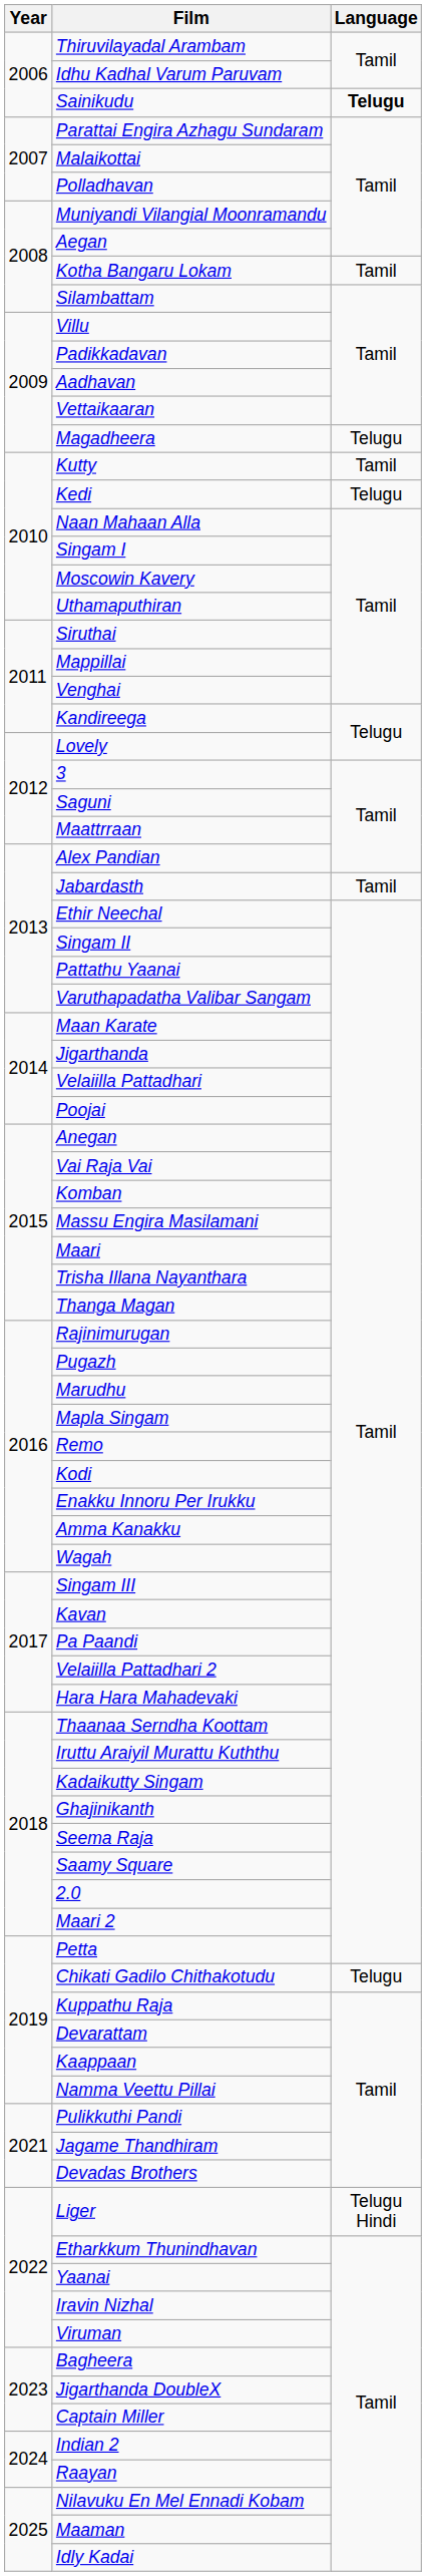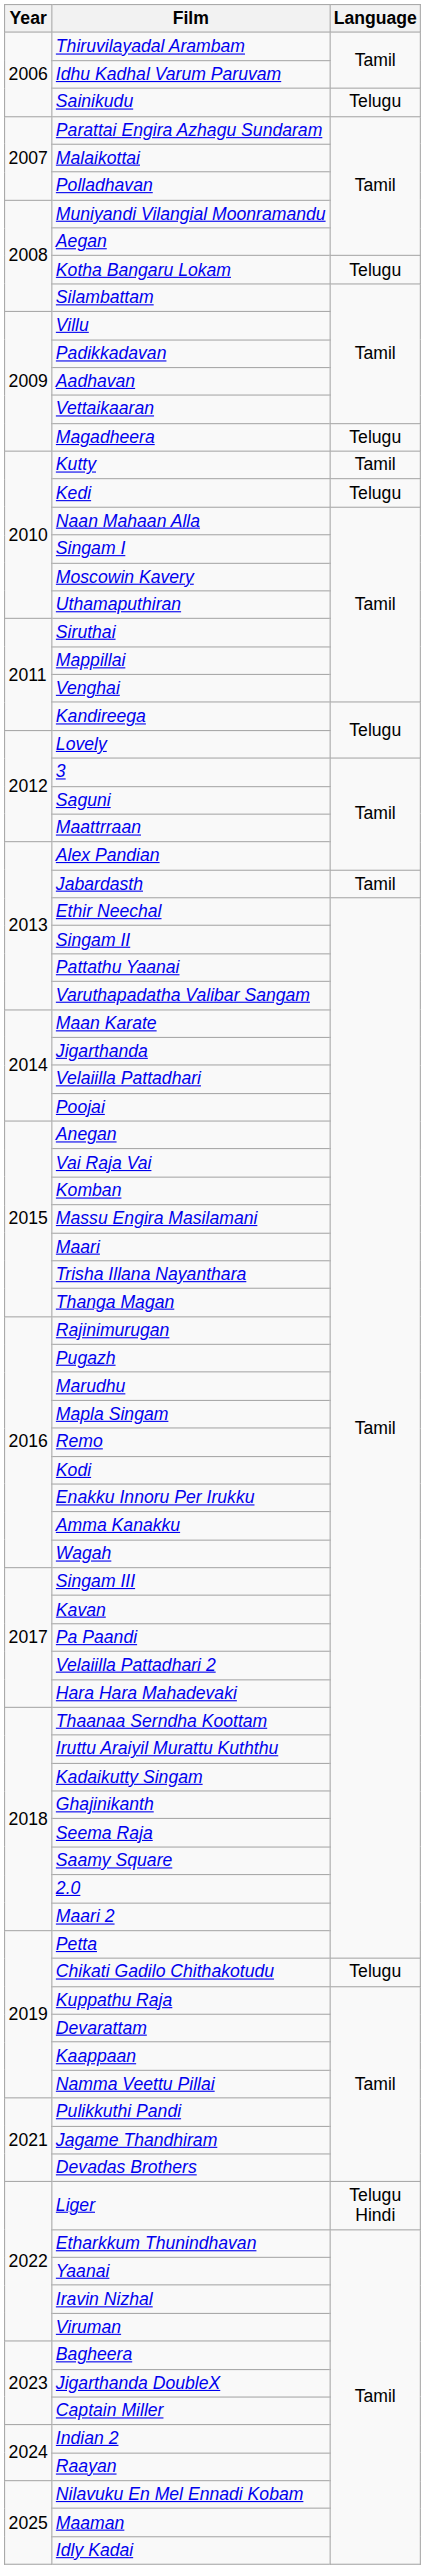 <table class="wikitable sortable">
 <tr>
 <th>Year</th>
 <th>Film</th>
 <th>Language</th>
 </tr>
 <tr>
 <td rowspan="3">2006</td>
 <td><em><a href='#'>Thiruvilayadal Arambam</a></em></td>
 <td rowspan="2" style="text-align:center;">Tamil</td>
 </tr>
 <tr>
 <td><em><a href='#'>Idhu Kadhal Varum Paruvam</a></em></td>
 </tr>
 <tr>
 <td><em><a href='#'>Sainikudu</a></em></td>
-<td style="text-align:center;"><strong>Telugu</strong></td>
+<td style="text-align:center;">Telugu</td>
 </tr>
 <tr>
 <td rowspan="3">2007</td>
 <td><em><a href='#'>Parattai Engira Azhagu Sundaram</a></em></td>
 <td rowspan="5" style="text-align:center;">Tamil</td>
 </tr>
 <tr>
 <td><em><a href='#'>Malaikottai</a></em></td>
 </tr>
 <tr>
 <td><em><a href='#'>Polladhavan</a></em></td>
 </tr>
 <tr>
 <td rowspan="4">2008</td>
 <td><em><a href='#'>Muniyandi Vilangial Moonramandu</a></em></td>
 </tr>
 <tr>
 <td><em><a href='#'>Aegan</a></em></td>
 </tr>
 <tr>
 <td><em><a href='#'>Kotha Bangaru Lokam</a></em></td>
-<td style="text-align:center;">Tamil</td>
+<td style="text-align:center;">Telugu</td>
 </tr>
 <tr>
 <td><em><a href='#'>Silambattam</a></em></td>
 <td rowspan="5" style="text-align:center;">Tamil</td>
 </tr>
 <tr>
 <td rowspan="5">2009</td>
 <td><em><a href='#'>Villu</a></em></td>
 </tr>
 <tr>
 <td><em><a href='#'>Padikkadavan</a></em></td>
 </tr>
 <tr>
 <td><em><a href='#'>Aadhavan</a> </em></td>
 </tr>
 <tr>
 <td><em><a href='#'>Vettaikaaran</a> </em></td>
 </tr>
 <tr>
 <td><em><a href='#'>Magadheera</a> </em></td>
 <td style="text-align:center;">Telugu</td>
 </tr>
 <tr>
 <td rowspan="6">2010</td>
 <td><em><a href='#'>Kutty</a></em></td>
 <td style="text-align:center;">Tamil</td>
 </tr>
 <tr>
 <td><em><a href='#'>Kedi</a></em></td>
 <td style="text-align:center;">Telugu</td>
 </tr>
 <tr>
 <td><em><a href='#'>Naan Mahaan Alla</a></em></td>
 <td rowspan="7" style="text-align:center;">Tamil</td>
 </tr>
 <tr>
 <td><em><a href='#'>Singam I</a></em></td>
 </tr>
 <tr>
 <td><em><a href='#'>Moscowin Kavery</a> </em></td>
 </tr>
 <tr>
 <td><em><a href='#'>Uthamaputhiran</a></em></td>
 </tr>
 <tr>
 <td rowspan="4">2011</td>
 <td><em><a href='#'>Siruthai</a></em></td>
 </tr>
 <tr>
 <td><em><a href='#'>Mappillai</a></em></td>
 </tr>
 <tr>
 <td><em><a href='#'>Venghai</a> </em></td>
 </tr>
 <tr>
 <td><em><a href='#'>Kandireega</a></em></td>
 <td rowspan="2" style="text-align:center;">Telugu</td>
 </tr>
 <tr>
 <td rowspan="4">2012</td>
 <td><em><a href='#'>Lovely</a> </em></td>
 </tr>
 <tr>
 <td><em><a href='#'>3</a></em></td>
 <td rowspan="4" style="text-align:center;">Tamil</td>
 </tr>
 <tr>
 <td><em><a href='#'>Saguni</a></em></td>
 </tr>
 <tr>
 <td><em><a href='#'>Maattrraan</a> </em></td>
 </tr>
 <tr>
 <td rowspan="6">2013</td>
 <td><em><a href='#'>Alex Pandian</a> </em></td>
 </tr>
 <tr>
 <td><em><a href='#'>Jabardasth</a></em></td>
 <td style="text-align:center;">Tamil</td>
 </tr>
 <tr>
 <td><em><a href='#'>Ethir Neechal</a></em></td>
 <td rowspan="38" style="text-align:center;">Tamil</td>
 </tr>
 <tr>
 <td><em><a href='#'>Singam II</a>  </em></td>
 </tr>
 <tr>
 <td><em><a href='#'>Pattathu Yaanai</a> </em></td>
 </tr>
 <tr>
 <td><em><a href='#'>Varuthapadatha Valibar Sangam</a> </em></td>
 </tr>
 <tr>
 <td rowspan="4">2014</td>
 <td><em><a href='#'>Maan Karate</a></em></td>
 </tr>
 <tr>
 <td><em><a href='#'>Jigarthanda</a> </em></td>
 </tr>
 <tr>
 <td><em><a href='#'>Velaiilla Pattadhari</a></em></td>
 </tr>
 <tr>
 <td><em><a href='#'>Poojai</a></em></td>
 </tr>
 <tr>
 <td rowspan="7">2015</td>
 <td><em><a href='#'>Anegan</a> </em></td>
 </tr>
 <tr>
 <td><em><a href='#'>Vai Raja Vai</a> </em></td>
 </tr>
 <tr>
 <td><em><a href='#'>Komban</a> </em></td>
 </tr>
 <tr>
 <td><em><a href='#'>Massu Engira Masilamani</a> </em></td>
 </tr>
 <tr>
 <td><em><a href='#'>Maari</a> </em></td>
 </tr>
 <tr>
 <td><em><a href='#'>Trisha Illana Nayanthara</a></em></td>
 </tr>
 <tr>
 <td><em><a href='#'>Thanga Magan</a> </em></td>
 </tr>
 <tr>
 <td rowspan="9">2016</td>
 <td><em><a href='#'>Rajinimurugan</a>  </em></td>
 </tr>
 <tr>
 <td><em><a href='#'>Pugazh</a> </em></td>
 </tr>
 <tr>
 <td><em><a href='#'>Marudhu</a> </em></td>
 </tr>
 <tr>
 <td><em><a href='#'>Mapla Singam</a></em></td>
 </tr>
 <tr>
 <td><em> <a href='#'>Remo</a></em></td>
 </tr>
 <tr>
 <td><em><a href='#'>Kodi</a></em></td>
 </tr>
 <tr>
 <td><em><a href='#'>Enakku Innoru Per Irukku</a></em></td>
 </tr>
 <tr>
 <td><em><a href='#'>Amma Kanakku</a> </em></td>
 </tr>
 <tr>
 <td><em><a href='#'>Wagah</a></em></td>
 </tr>
 <tr>
 <td rowspan="5">2017</td>
 <td><em><a href='#'>Singam III</a></em></td>
 </tr>
 <tr>
 <td><em><a href='#'>Kavan</a></em></td>
 </tr>
 <tr>
 <td><em><a href='#'>Pa Paandi</a> </em></td>
 </tr>
 <tr>
 <td><em><a href='#'>Velaiilla Pattadhari 2</a> </em></td>
 </tr>
 <tr>
 <td><em><a href='#'>Hara Hara Mahadevaki</a></em></td>
 </tr>
 <tr>
 <td rowspan="8">2018</td>
 <td><em><a href='#'>Thaanaa Serndha Koottam</a></em></td>
 </tr>
 <tr>
 <td><em><a href='#'>Iruttu Araiyil Murattu Kuththu</a></em></td>
 </tr>
 <tr>
 <td><em><a href='#'>Kadaikutty Singam</a> </em></td>
 </tr>
 <tr>
 <td><em><a href='#'>Ghajinikanth</a></em></td>
 </tr>
 <tr>
 <td><em><a href='#'>Seema Raja</a></em></td>
 </tr>
 <tr>
 <td><em><a href='#'>Saamy Square</a> </em></td>
 </tr>
 <tr>
 <td><em><a href='#'>2.0</a> </em></td>
 </tr>
 <tr>
 <td><em><a href='#'>Maari 2</a></em></td>
 </tr>
 <tr>
 <td rowspan="6">2019</td>
 <td><em><a href='#'>Petta</a></em></td>
 </tr>
 <tr>
 <td><em><a href='#'>Chikati Gadilo Chithakotudu</a> </em></td>
 <td style="text-align:center;">Telugu</td>
 </tr>
 <tr>
 <td><em><a href='#'>Kuppathu Raja</a></em></td>
 <td rowspan="7" style="text-align:center;">Tamil</td>
 </tr>
 <tr>
 <td><em><a href='#'>Devarattam</a> </em></td>
 </tr>
 <tr>
 <td><em><a href='#'>Kaappaan</a></em></td>
 </tr>
 <tr>
 <td><em><a href='#'>Namma Veettu Pillai</a></em></td>
 </tr>
 <tr>
 <td rowspan="3">2021</td>
 <td><em><a href='#'>Pulikkuthi Pandi</a></em></td>
 </tr>
 <tr>
 <td><em><a href='#'>Jagame Thandhiram</a> </em></td>
 </tr>
 <tr>
 <td><em><a href='#'>Devadas Brothers</a> </em></td>
 </tr>
 <tr>
 <td rowspan="5">2022</td>
 <td><em><a href='#'>Liger</a></em></td>
 <td style="text-align:center;">Telugu<br>Hindi</td>
 </tr>
 <tr>
 <td><em><a href='#'>Etharkkum Thunindhavan</a></em></td>
 <td rowspan="12" style="text-align:center;">Tamil</td>
 </tr>
 <tr>
 <td><em><a href='#'>Yaanai</a></em></td>
 </tr>
 <tr>
 <td><em><a href='#'>Iravin Nizhal</a></em></td>
 </tr>
 <tr>
 <td><em><a href='#'>Viruman</a></em></td>
 </tr>
 <tr>
 <td rowspan="3">2023</td>
 <td><em><a href='#'>Bagheera</a></em></td>
 </tr>
 <tr>
 <td><em><a href='#'>Jigarthanda DoubleX</a></em></td>
 </tr>
 <tr>
 <td><em><a href='#'>Captain Miller</a></em></td>
 </tr>
 <tr>
 <td rowspan="2">2024</td>
 <td><em><a href='#'>Indian 2</a></em></td>
 </tr>
 <tr>
 <td><em><a href='#'>Raayan</a></em></td>
 </tr>
 <tr>
 <td rowspan="3">2025</td>
 <td><em><a href='#'>Nilavuku En Mel Ennadi Kobam</a></em></td>
 </tr>
 <tr>
 <td><em><a href='#'>Maaman</a></em></td>
 </tr>
 <tr>
 <td><em><a href='#'>Idly Kadai</a></em></td>
 </tr>
 </table>
